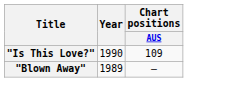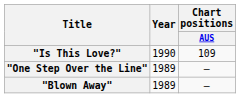 <table class="wikitable plainrowheaders" style="text-align:center;">
 <tr>
 <th rowspan="2">Title</th>
 <th rowspan="2">Year</th>
 <th colspan="1">Chart positions</th>
 </tr>
 <tr>
 <th scope="col" style="width:3em;font-size:85%;"><a href='#'>AUS</a><br></th>
 </tr>
 <tr>
 <th scope="row">"Is This Love?"</th>
 <td>1990</td>
 <td>109</td>
 </tr>
 <tr>
+<th scope="row">"One Step Over the Line"</th>
+<td>1989</td>
+<td>–</td>
+</tr>
+<tr>
 <th scope="row">"Blown Away"</th>
 <td>1989</td>
 <td>–</td>
 </tr>
 </table>
